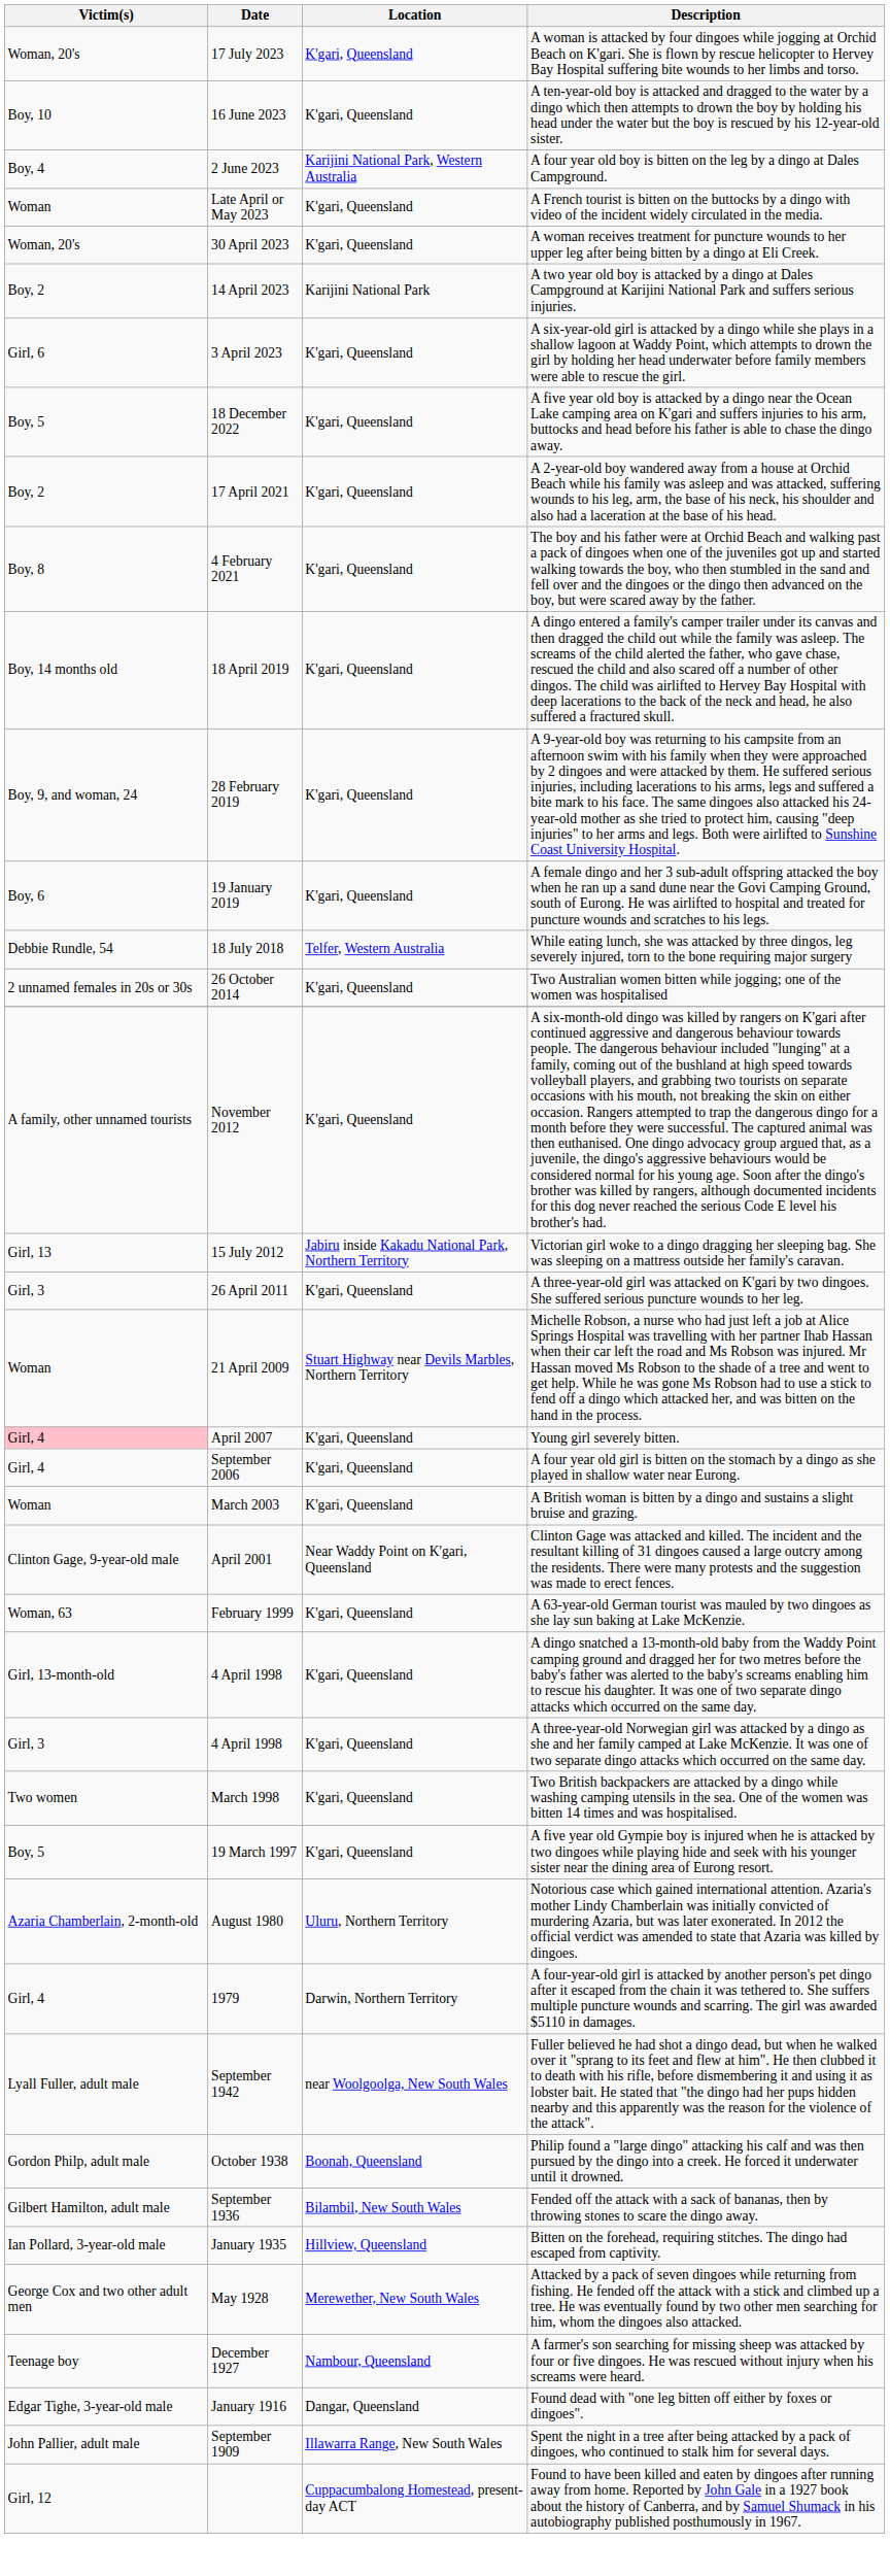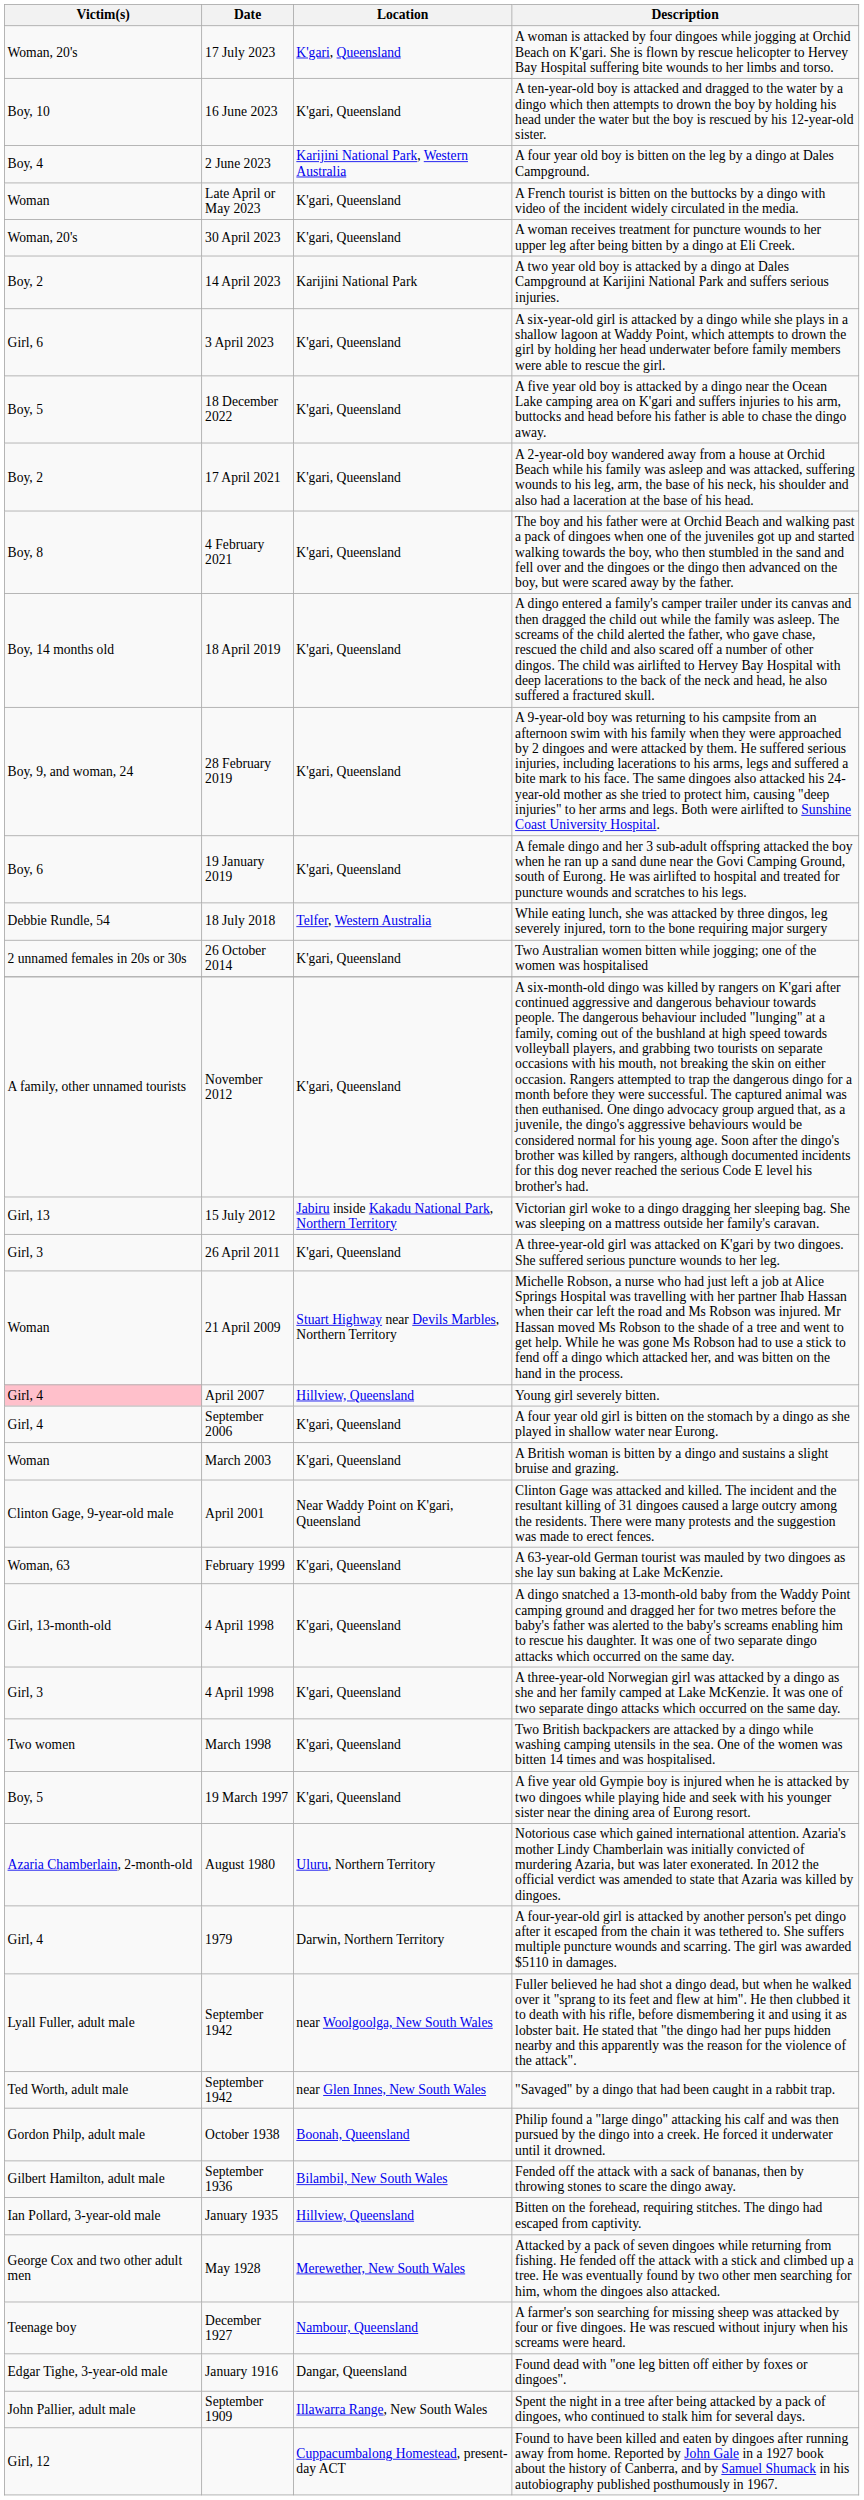 <table class="wikitable">
 <tr>
 <th width="225">Victim(s)</th>
 <th width="100">Date</th>
 <th width="250">Location</th>
 <th width="400">Description</th>
 </tr>
 <tr>
 <td>Woman, 20's</td>
 <td>17 July 2023</td>
 <td><a href='#'>K'gari</a>, <a href='#'>Queensland</a></td>
 <td>A woman is attacked by four dingoes while jogging at Orchid Beach on K'gari. She is flown by rescue helicopter to Hervey Bay Hospital suffering bite wounds to her limbs and torso.</td>
 </tr>
 <tr>
 <td>Boy, 10</td>
 <td>16 June 2023</td>
 <td>K'gari, Queensland</td>
 <td>A ten-year-old boy is attacked and dragged to the water by a dingo which then attempts to drown the boy by holding his head under the water but the boy is rescued by his 12-year-old sister.</td>
 </tr>
 <tr>
 <td>Boy, 4</td>
 <td>2 June 2023</td>
 <td><a href='#'>Karijini National Park</a>, <a href='#'>Western Australia</a></td>
 <td>A four year old boy is bitten on the leg by a dingo at Dales Campground.</td>
 </tr>
 <tr>
 <td>Woman</td>
 <td>Late April or May 2023</td>
 <td>K'gari, Queensland</td>
 <td>A French tourist is bitten on the buttocks by a dingo with video of the incident widely circulated in the media.</td>
 </tr>
 <tr>
 <td>Woman, 20's</td>
 <td>30 April 2023</td>
 <td>K'gari, Queensland</td>
 <td>A woman receives treatment for puncture wounds to her upper leg after being bitten by a dingo at Eli Creek.</td>
 </tr>
 <tr>
 <td>Boy, 2</td>
 <td>14 April 2023</td>
 <td>Karijini National Park</td>
 <td>A two year old boy is attacked by a dingo at Dales Campground at Karijini National Park and suffers serious injuries.</td>
 </tr>
 <tr>
 <td>Girl, 6</td>
 <td>3 April 2023</td>
 <td>K'gari, Queensland</td>
 <td>A six-year-old girl is attacked by a dingo while she plays in a shallow lagoon at Waddy Point, which attempts to drown the girl by holding her head underwater before family members were able to rescue the girl.</td>
 </tr>
 <tr>
 <td>Boy, 5</td>
 <td>18 December 2022</td>
 <td>K'gari, Queensland</td>
 <td>A five year old boy is attacked by a dingo near the Ocean Lake camping area on K'gari and suffers injuries to his arm, buttocks and head before his father is able to chase the dingo away.</td>
 </tr>
 <tr>
 <td>Boy, 2</td>
 <td>17 April 2021</td>
 <td>K'gari, Queensland</td>
 <td>A 2-year-old boy wandered away from a house at Orchid Beach while his family was asleep and was attacked, suffering wounds to his leg, arm, the base of his neck, his shoulder and also had a laceration at the base of his head.</td>
 </tr>
 <tr>
 <td>Boy, 8</td>
 <td>4 February 2021</td>
 <td>K'gari, Queensland</td>
 <td>The boy and his father were at Orchid Beach and walking past a pack of dingoes when one of the juveniles got up and started walking towards the boy, who then stumbled in the sand and fell over and the dingoes or the dingo then advanced on the boy, but were scared away by the father.</td>
 </tr>
 <tr>
 <td>Boy, 14 months old</td>
 <td>18 April 2019</td>
 <td>K'gari, Queensland</td>
 <td>A dingo entered a family's camper trailer under its canvas and then dragged the child out while the family was asleep. The screams of the child alerted the father, who gave chase, rescued the child and also scared off a number of other dingos. The child was airlifted to Hervey Bay Hospital with deep lacerations to the back of the neck and head, he also suffered a fractured skull.</td>
 </tr>
 <tr>
 <td>Boy, 9, and woman, 24</td>
 <td>28 February 2019</td>
 <td>K'gari, Queensland</td>
 <td>A 9-year-old boy was returning to his campsite from an afternoon swim with his family when they were approached by 2 dingoes and were attacked by them. He suffered serious injuries, including lacerations to his arms, legs and suffered a bite mark to his face. The same dingoes also attacked his 24-year-old mother as she tried to protect him, causing "deep injuries" to her arms and legs. Both were airlifted to <a href='#'>Sunshine Coast University Hospital</a>.</td>
 </tr>
 <tr>
 <td>Boy, 6</td>
 <td>19 January 2019</td>
 <td>K'gari, Queensland</td>
 <td>A female dingo and her 3 sub-adult offspring attacked the boy when he ran up a sand dune near the Govi Camping Ground, south of Eurong. He was airlifted to hospital and treated for puncture wounds and scratches to his legs.</td>
 </tr>
 <tr>
 <td>Debbie Rundle, 54</td>
 <td>18 July 2018</td>
 <td><a href='#'>Telfer</a>, <a href='#'>Western Australia</a></td>
 <td>While eating lunch, she was attacked by three dingos, leg severely injured, torn to the bone requiring major surgery</td>
 </tr>
 <tr>
 <td>2 unnamed females in 20s or 30s</td>
 <td>26 October 2014</td>
 <td>K'gari, Queensland</td>
 <td>Two Australian women bitten while jogging; one of the women was hospitalised</td>
 </tr>
 <tr>
 </tr>
 <tr>
 <td>A family, other unnamed tourists</td>
 <td>November 2012</td>
 <td>K'gari, Queensland</td>
 <td>A six-month-old dingo was killed by rangers on K'gari after continued aggressive and dangerous behaviour towards people. The dangerous behaviour included "lunging" at a family, coming out of the bushland at high speed towards volleyball players, and grabbing two tourists on separate occasions with his mouth, not breaking the skin on either occasion. Rangers attempted to trap the dangerous dingo for a month before they were successful. The captured animal was then euthanised. One dingo advocacy group argued that, as a juvenile, the dingo's aggressive behaviours would be considered normal for his young age. Soon after the dingo's brother was killed by rangers, although documented incidents for this dog never reached the serious Code E level his brother's had.</td>
 </tr>
 <tr>
 <td>Girl, 13</td>
 <td>15 July 2012</td>
 <td><a href='#'>Jabiru</a> inside <a href='#'>Kakadu National Park</a>, <a href='#'>Northern Territory</a></td>
 <td>Victorian girl woke to a dingo dragging her sleeping bag. She was sleeping on a mattress outside her family's caravan.</td>
 </tr>
 <tr>
 <td>Girl, 3</td>
 <td>26 April 2011</td>
 <td>K'gari, Queensland</td>
 <td>A three-year-old girl was attacked on K'gari by two dingoes. She suffered serious puncture wounds to her leg.</td>
 </tr>
 <tr>
 <td>Woman</td>
 <td>21 April 2009</td>
 <td><a href='#'>Stuart Highway</a> near <a href='#'>Devils Marbles</a>, Northern Territory</td>
 <td>Michelle Robson, a nurse who had just left a job at Alice Springs Hospital was travelling with her partner Ihab Hassan when their car left the road and Ms Robson was injured. Mr Hassan moved Ms Robson to the shade of a tree and went to get help. While he was gone Ms Robson had to use a stick to fend off a dingo which attacked her, and was bitten on the hand in the process.</td>
 </tr>
 <tr>
 <td style="background: pink;">Girl, 4</td>
 <td>April 2007</td>
-<td>K'gari, Queensland</td>
+<td><a href='#'>Hillview, Queensland</a></td>
 <td>Young girl severely bitten.</td>
 </tr>
 <tr>
 <td>Girl, 4</td>
 <td>September 2006</td>
 <td>K'gari, Queensland</td>
 <td>A four year old girl is bitten on the stomach by a dingo as she played in shallow water near Eurong.</td>
 </tr>
 <tr>
 <td>Woman</td>
 <td>March 2003</td>
 <td>K'gari, Queensland</td>
 <td>A British woman is bitten by a dingo and sustains a slight bruise and grazing.</td>
 </tr>
 <tr>
 <td>Clinton Gage, 9-year-old male</td>
 <td>April 2001</td>
 <td>Near Waddy Point on K'gari, Queensland</td>
 <td>Clinton Gage was attacked and killed. The incident and the resultant killing of 31 dingoes caused a large outcry among the residents. There were many protests and the suggestion was made to erect fences.</td>
 </tr>
 <tr>
 <td>Woman, 63</td>
 <td>February 1999</td>
 <td>K'gari, Queensland</td>
 <td>A 63-year-old German tourist was mauled by two dingoes as she lay sun baking at Lake McKenzie.</td>
 </tr>
 <tr>
 <td>Girl, 13-month-old</td>
 <td>4 April 1998</td>
 <td>K'gari, Queensland</td>
 <td>A dingo snatched a 13-month-old baby from the Waddy Point camping ground and dragged her for two metres before the baby's father was alerted to the baby's screams enabling him to rescue his daughter. It was one of two separate dingo attacks which occurred on the same day.</td>
 </tr>
 <tr>
 <td>Girl, 3</td>
 <td>4 April 1998</td>
 <td>K'gari, Queensland</td>
 <td>A three-year-old Norwegian girl was attacked by a dingo as she and her family camped at Lake McKenzie. It was one of two separate dingo attacks which occurred on the same day.</td>
 </tr>
 <tr>
 <td>Two women</td>
 <td>March 1998</td>
 <td>K'gari, Queensland</td>
 <td>Two British backpackers are attacked by a dingo while washing camping utensils in the sea. One of the women was bitten 14 times and was hospitalised.</td>
 </tr>
 <tr>
 <td>Boy, 5</td>
 <td>19 March 1997</td>
 <td>K'gari, Queensland</td>
 <td>A five year old Gympie boy is injured when he is attacked by two dingoes while playing hide and seek with his younger sister near the dining area of Eurong resort.</td>
 </tr>
 <tr>
 <td><a href='#'>Azaria Chamberlain</a>, 2-month-old</td>
 <td>August 1980</td>
 <td><a href='#'>Uluru</a>, Northern Territory</td>
 <td>Notorious case which gained international attention. Azaria's mother Lindy Chamberlain was initially convicted of murdering Azaria, but was later exonerated. In 2012 the official verdict was amended to state that Azaria was killed by dingoes.</td>
 </tr>
 <tr>
 <td>Girl, 4</td>
 <td>1979</td>
 <td>Darwin, Northern Territory</td>
 <td>A four-year-old girl is attacked by another person's pet dingo after it escaped from the chain it was tethered to. She suffers multiple puncture wounds and scarring. The girl was awarded $5110 in damages.</td>
 </tr>
 <tr>
 <td>Lyall Fuller, adult male</td>
 <td>September 1942</td>
 <td>near <a href='#'>Woolgoolga, New South Wales</a></td>
 <td>Fuller believed he had shot a dingo dead, but when he walked over it "sprang to its feet and flew at him". He then clubbed it to death with his rifle, before dismembering it and using it as lobster bait. He stated that "the dingo had her pups hidden nearby and this apparently was the reason for the violence of the attack".</td>
 </tr>
 <tr>
+<td>Ted Worth, adult male</td>
+<td>September 1942</td>
+<td>near <a href='#'>Glen Innes, New South Wales</a></td>
+<td>"Savaged" by a dingo that had been caught in a rabbit trap.</td>
+</tr>
+<tr>
 <td>Gordon Philp, adult male</td>
 <td>October 1938</td>
 <td><a href='#'>Boonah, Queensland</a></td>
 <td>Philip found a "large dingo" attacking his calf and was then pursued by the dingo into a creek. He forced it underwater until it drowned.</td>
 </tr>
 <tr>
 <td>Gilbert Hamilton, adult male</td>
 <td>September 1936</td>
 <td><a href='#'>Bilambil, New South Wales</a></td>
 <td>Fended off the attack with a sack of bananas, then by throwing stones to scare the dingo away.</td>
 </tr>
 <tr>
 <td>Ian Pollard, 3-year-old male</td>
 <td>January 1935</td>
 <td><a href='#'>Hillview, Queensland</a></td>
 <td>Bitten on the forehead, requiring stitches. The dingo had escaped from captivity.</td>
 </tr>
 <tr>
 <td>George Cox and two other adult men</td>
 <td>May 1928</td>
 <td><a href='#'>Merewether, New South Wales</a></td>
 <td>Attacked by a pack of seven dingoes while returning from fishing. He fended off the attack with a stick and climbed up a tree. He was eventually found by two other men searching for him, whom the dingoes also attacked.</td>
 </tr>
 <tr>
 <td>Teenage boy</td>
 <td>December 1927</td>
 <td><a href='#'>Nambour, Queensland</a></td>
 <td>A farmer's son searching for missing sheep was attacked by four or five dingoes. He was rescued without injury when his screams were heard.</td>
 </tr>
 <tr>
 <td>Edgar Tighe, 3-year-old male</td>
 <td>January 1916</td>
 <td>Dangar, Queensland</td>
 <td>Found dead with "one leg bitten off either by foxes or dingoes".</td>
 </tr>
 <tr>
 <td>John Pallier, adult male</td>
 <td>September 1909</td>
 <td><a href='#'>Illawarra Range</a>, New South Wales</td>
 <td>Spent the night in a tree after being attacked by a pack of dingoes, who continued to stalk him for several days.</td>
 </tr>
 <tr>
 <td>Girl, 12</td>
 <td></td>
 <td><a href='#'>Cuppacumbalong Homestead</a>, present-day ACT</td>
 <td>Found to have been killed and eaten by dingoes after running away from home. Reported by <a href='#'>John Gale</a> in a 1927 book about the history of Canberra, and by <a href='#'>Samuel Shumack</a> in his autobiography published posthumously in 1967.</td>
 </tr>
 </table>
